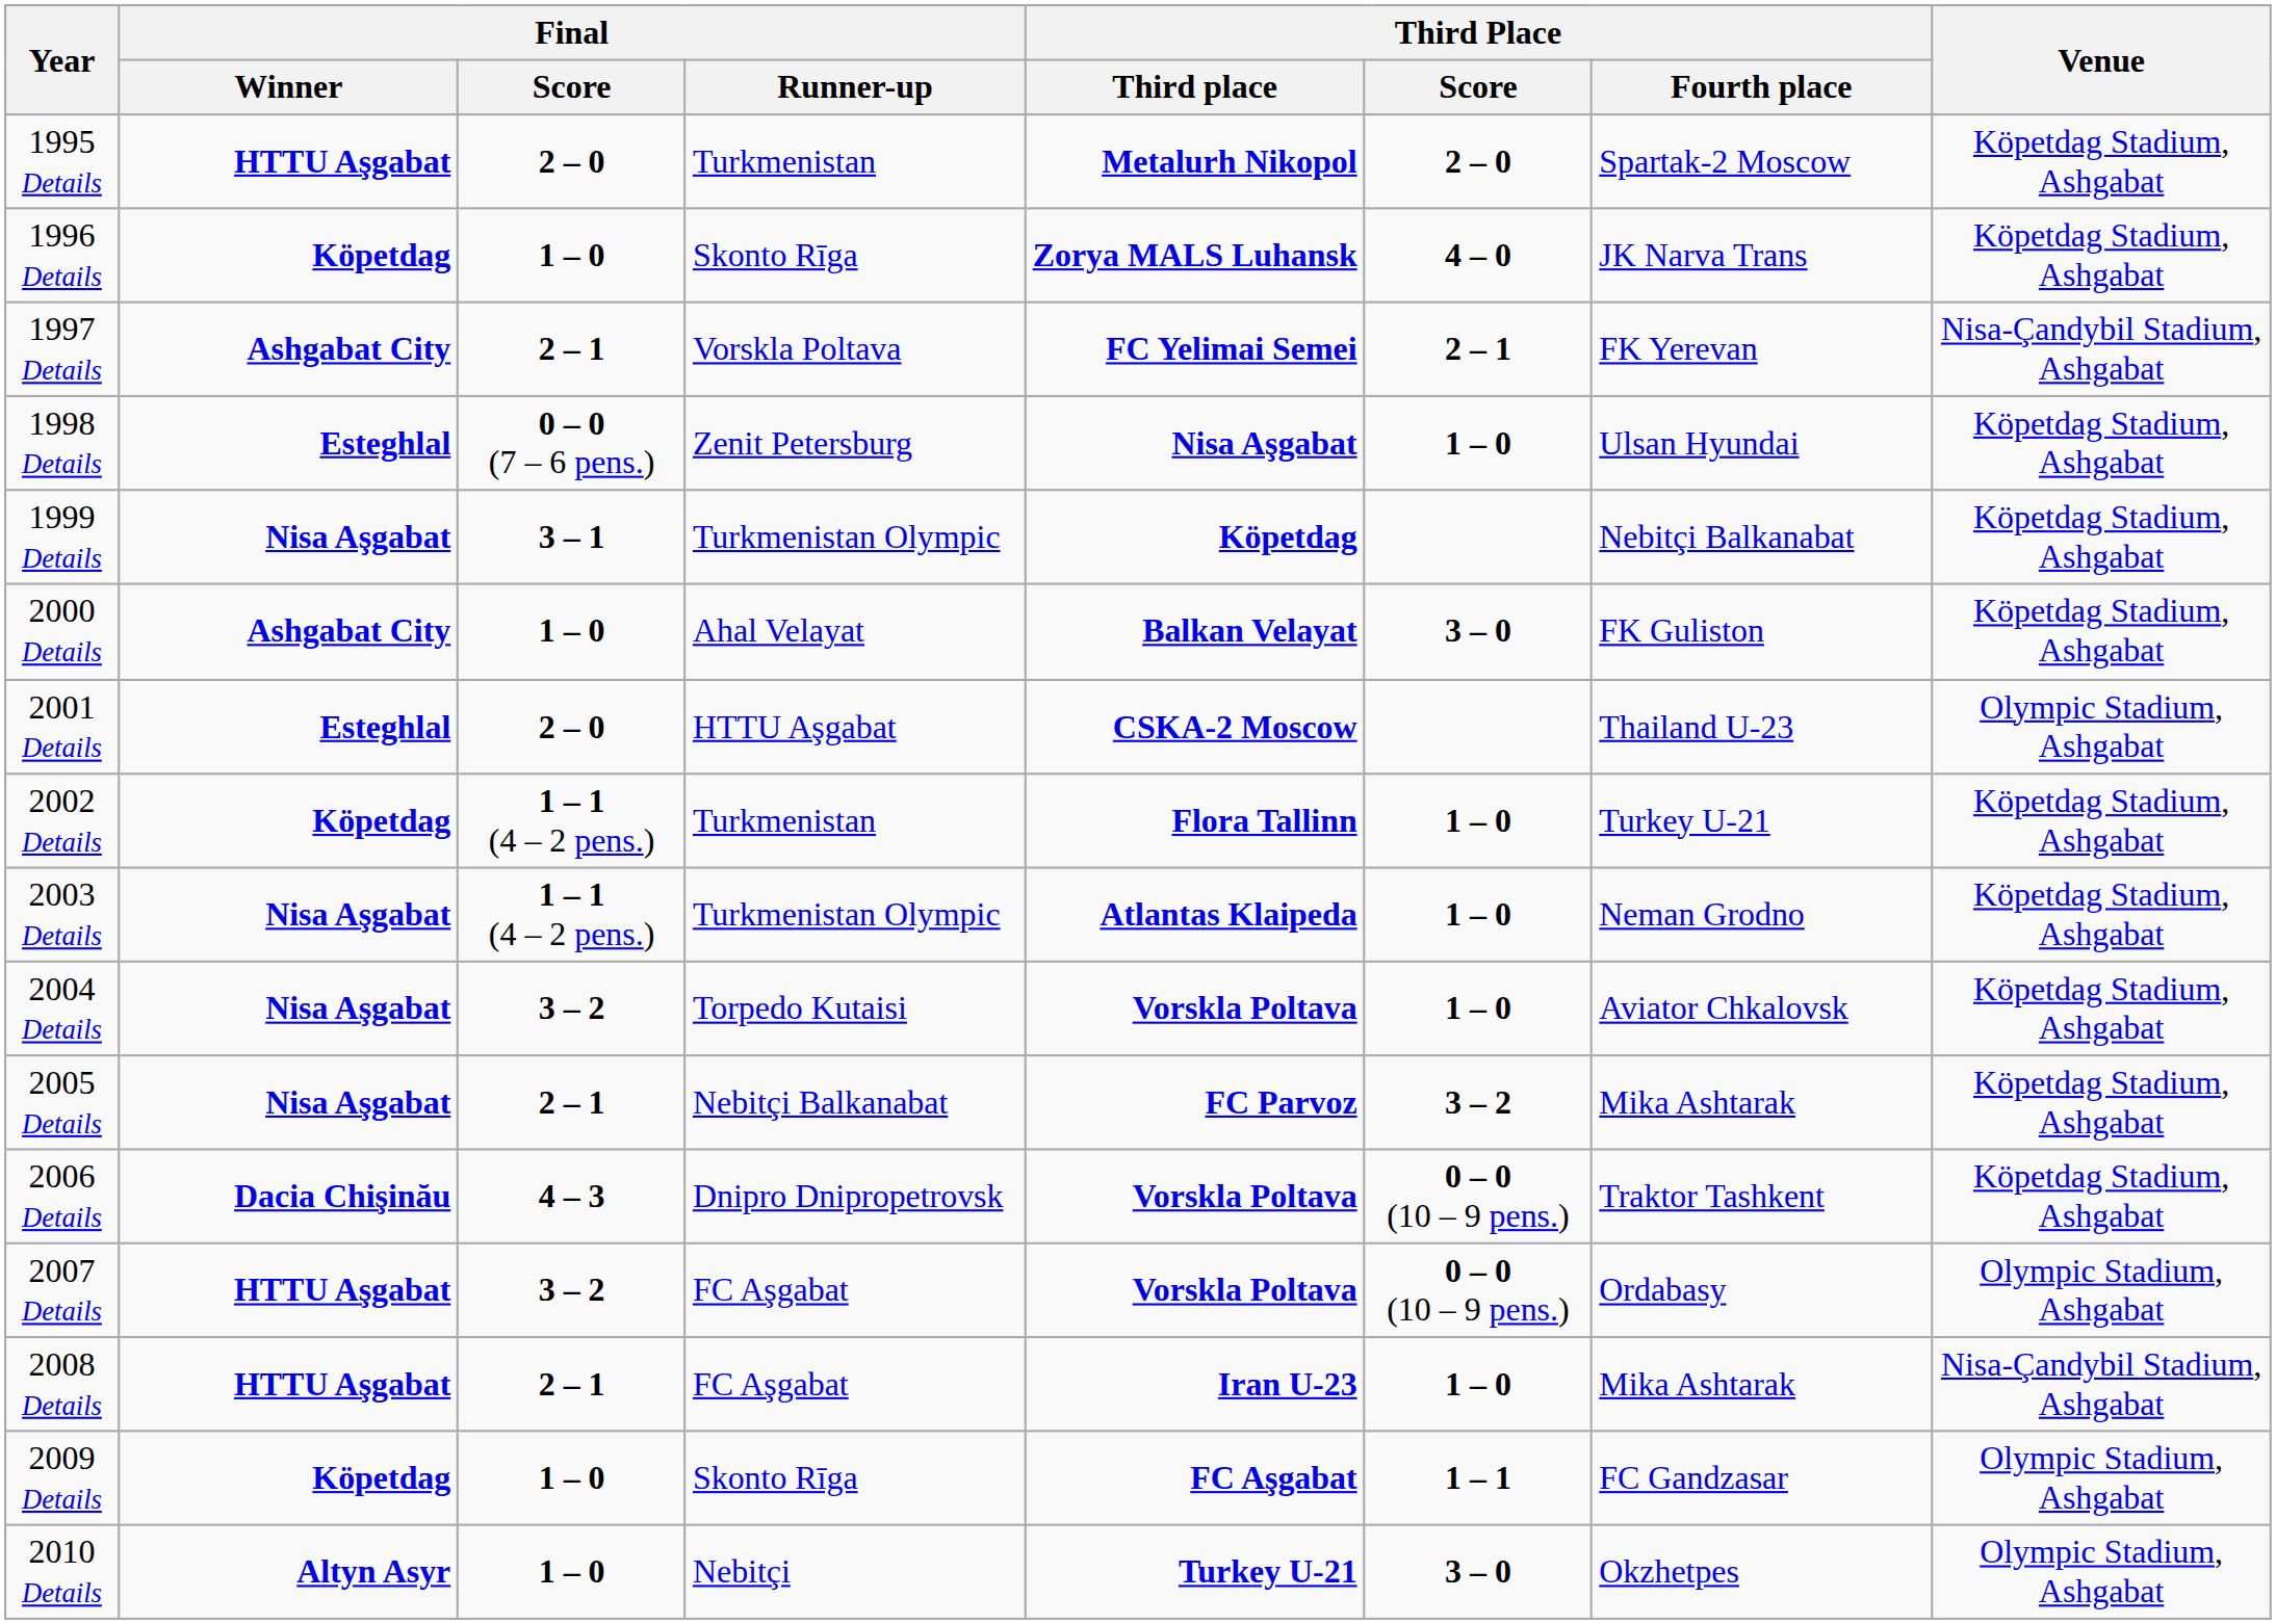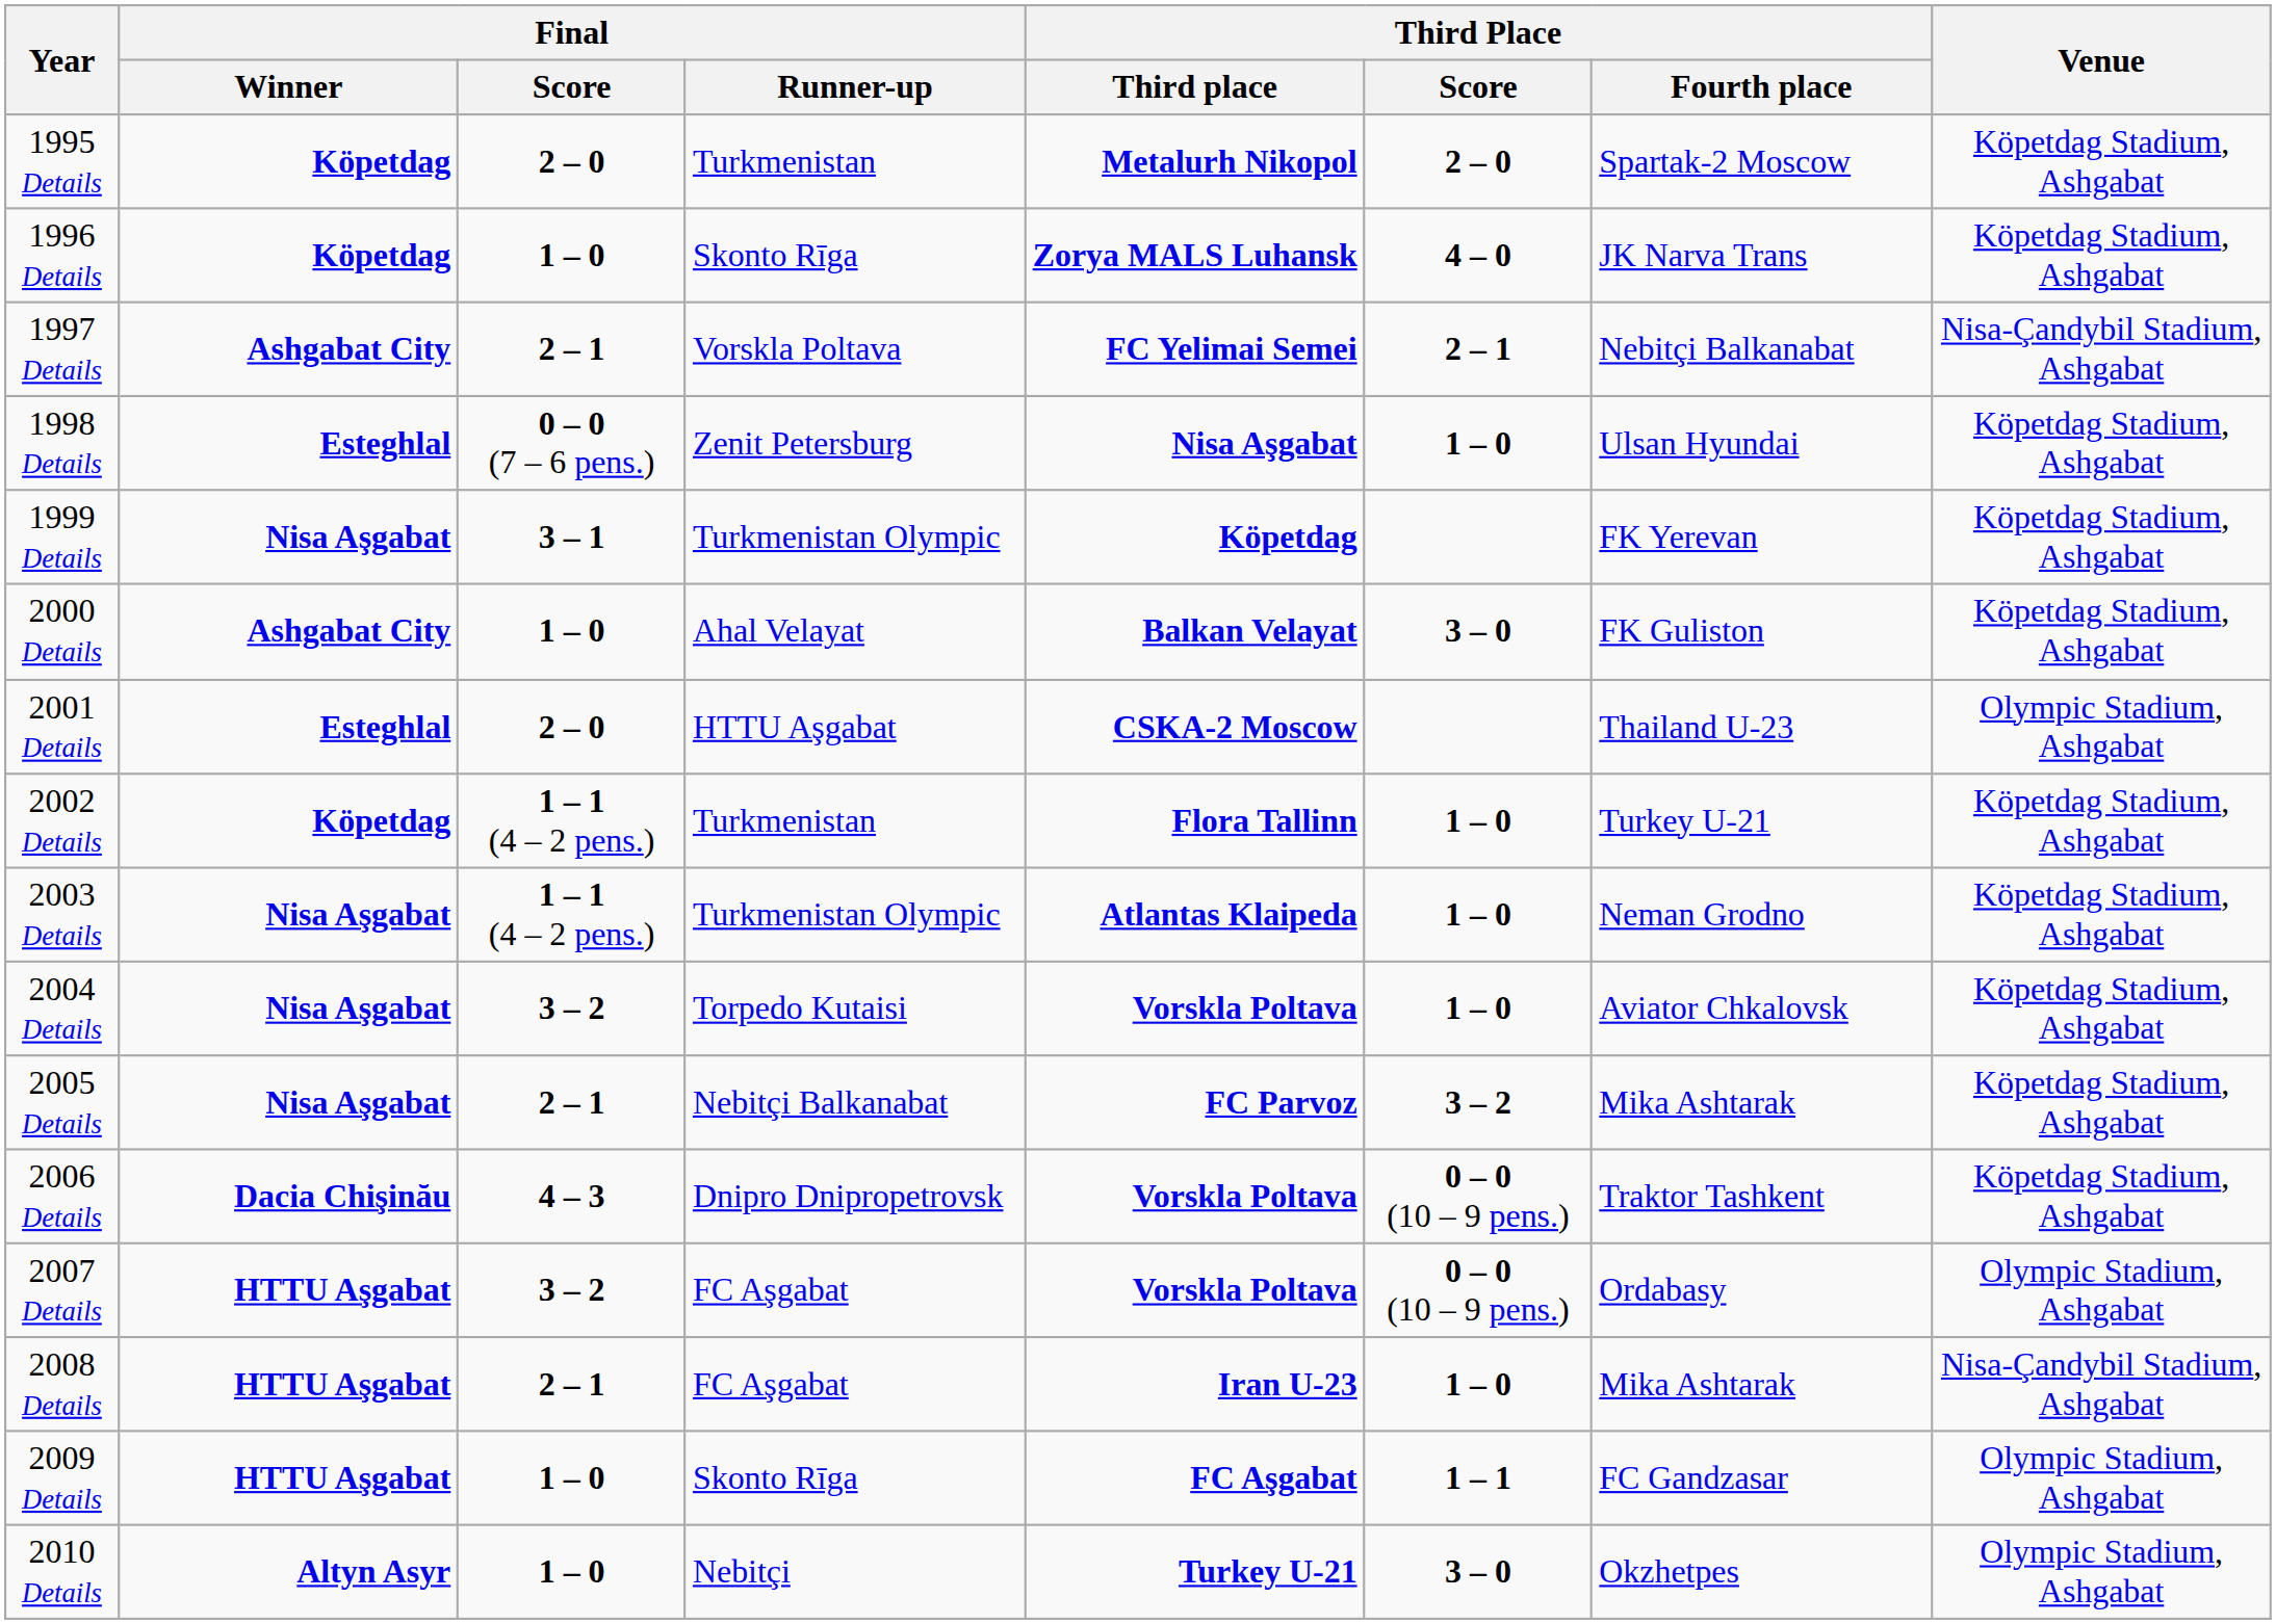 <table class="wikitable" style="text-align: center; font-size:95%;">
 <tr>
 <th rowspan=2 width=5%>Year</th>
 <th colspan=3>Final</th>
 <th colspan=3>Third Place</th>
 <th rowspan=2 width=15%>Venue</th>
 </tr>
 <tr>
 <th width=15%>Winner</th>
 <th width=10%>Score</th>
 <th width=15%>Runner-up</th>
 <th width=15%>Third place</th>
 <th width=10%>Score</th>
 <th width=15%>Fourth place</th>
 </tr>
 <tr>
 <td>1995<br><small><em><a href='#'>Details</a></em></small></td>
-<td align="right"><strong><a href='#'>HTTU Aşgabat</a></strong> </td>
+<td align="right"><strong><a href='#'>Köpetdag</a></strong> </td>
 <td><strong>2 – 0</strong></td>
 <td align="left"> <a href='#'>Turkmenistan</a></td>
 <td align="right"><strong><a href='#'>Metalurh Nikopol</a></strong> </td>
 <td><strong>2 – 0</strong></td>
 <td align="left"> <a href='#'>Spartak-2 Moscow</a></td>
 <td><a href='#'>Köpetdag Stadium</a>,<br><a href='#'>Ashgabat</a></td>
 </tr>
 <tr>
 <td>1996<br><small><em><a href='#'>Details</a></em></small></td>
 <td align="right"><strong><a href='#'>Köpetdag</a></strong> </td>
 <td><strong>1 – 0</strong></td>
 <td align="left"> <a href='#'>Skonto Rīga</a></td>
 <td align="right"><strong><a href='#'>Zorya MALS Luhansk</a></strong> </td>
 <td><strong>4 – 0</strong></td>
 <td align="left"> <a href='#'>JK Narva Trans</a></td>
 <td><a href='#'>Köpetdag Stadium</a>,<br><a href='#'>Ashgabat</a></td>
 </tr>
 <tr>
 <td>1997<br><small><em><a href='#'>Details</a></em></small></td>
 <td align="right"><strong><a href='#'>Ashgabat City</a></strong> </td>
 <td><strong>2 – 1</strong></td>
 <td align="left"> <a href='#'>Vorskla Poltava</a></td>
 <td align="right"><strong><a href='#'>FC Yelimai Semei</a></strong> </td>
 <td><strong>2 – 1</strong></td>
-<td align="left"> <a href='#'>FK Yerevan</a></td>
+<td align="left"> <a href='#'>Nebitçi Balkanabat</a></td>
 <td><a href='#'>Nisa-Çandybil Stadium</a>,<br><a href='#'>Ashgabat</a></td>
 </tr>
 <tr>
 <td>1998<br><small><em><a href='#'>Details</a></em></small></td>
 <td align="right"><strong><a href='#'>Esteghlal</a></strong> </td>
 <td><strong>0 – 0</strong> <br>(7 – 6 <a href='#'>pens.</a>)</td>
 <td align="left"> <a href='#'>Zenit Petersburg</a></td>
 <td align="right"><strong><a href='#'>Nisa Aşgabat</a></strong> </td>
 <td><strong>1 – 0</strong></td>
 <td align="left"> <a href='#'>Ulsan Hyundai</a></td>
 <td><a href='#'>Köpetdag Stadium</a>,<br><a href='#'>Ashgabat</a></td>
 </tr>
 <tr>
 <td>1999<br><small><em><a href='#'>Details</a></em></small></td>
 <td align="right"><strong><a href='#'>Nisa Aşgabat</a></strong> </td>
 <td><strong>3 – 1</strong></td>
 <td align="left"> <a href='#'>Turkmenistan Olympic</a></td>
 <td align="right"><strong><a href='#'>Köpetdag</a></strong> </td>
 <td></td>
-<td align="left"> <a href='#'>Nebitçi Balkanabat</a></td>
+<td align="left"> <a href='#'>FK Yerevan</a></td>
 <td><a href='#'>Köpetdag Stadium</a>,<br><a href='#'>Ashgabat</a></td>
 </tr>
 <tr>
 <td>2000<br><small><em><a href='#'>Details</a></em></small></td>
 <td align="right"><strong><a href='#'>Ashgabat City</a></strong> </td>
 <td><strong>1 – 0</strong></td>
 <td align="left"> <a href='#'>Ahal Velayat</a></td>
 <td align="right"><strong><a href='#'>Balkan Velayat</a></strong> </td>
 <td><strong>3 – 0</strong></td>
 <td align="left"> <a href='#'>FK Guliston</a></td>
 <td><a href='#'>Köpetdag Stadium</a>,<br><a href='#'>Ashgabat</a></td>
 </tr>
 <tr>
 <td>2001<br><small><em><a href='#'>Details</a></em></small></td>
 <td align="right"><strong><a href='#'>Esteghlal</a></strong> </td>
 <td><strong>2 – 0</strong></td>
 <td align="left"> <a href='#'>HTTU Aşgabat</a></td>
 <td align="right"><strong><a href='#'>CSKA-2 Moscow</a></strong> </td>
 <td></td>
 <td align="left"> <a href='#'>Thailand U-23</a></td>
 <td><a href='#'>Olympic Stadium</a>,<br><a href='#'>Ashgabat</a></td>
 </tr>
 <tr>
 <td>2002<br><small><em><a href='#'>Details</a></em></small></td>
 <td align="right"><strong><a href='#'>Köpetdag</a></strong> </td>
 <td><strong>1 – 1</strong> <br>(4 – 2 <a href='#'>pens.</a>)</td>
 <td align="left"> <a href='#'>Turkmenistan</a></td>
 <td align="right"><strong><a href='#'>Flora Tallinn</a></strong> </td>
 <td><strong>1 – 0</strong></td>
 <td align="left"> <a href='#'>Turkey U-21</a></td>
 <td><a href='#'>Köpetdag Stadium</a>,<br><a href='#'>Ashgabat</a></td>
 </tr>
 <tr>
 <td>2003<br><small><em><a href='#'>Details</a></em></small></td>
 <td align="right"><strong><a href='#'>Nisa Aşgabat</a></strong> </td>
 <td><strong>1 – 1</strong> <br>(4 – 2 <a href='#'>pens.</a>)</td>
 <td align="left"> <a href='#'>Turkmenistan Olympic</a></td>
 <td align="right"><strong><a href='#'>Atlantas Klaipeda</a></strong> </td>
 <td><strong>1 – 0</strong></td>
 <td align="left"> <a href='#'>Neman Grodno</a></td>
 <td><a href='#'>Köpetdag Stadium</a>,<br><a href='#'>Ashgabat</a></td>
 </tr>
 <tr>
 <td>2004<br><small><em><a href='#'>Details</a></em></small></td>
 <td align="right"><strong><a href='#'>Nisa Aşgabat</a></strong> </td>
 <td><strong>3 – 2</strong> <br></td>
 <td align="left"> <a href='#'>Torpedo Kutaisi</a></td>
 <td align="right"><strong><a href='#'>Vorskla Poltava</a></strong> </td>
 <td><strong>1 – 0</strong></td>
 <td align="left"> <a href='#'>Aviator Chkalovsk</a></td>
 <td><a href='#'>Köpetdag Stadium</a>,<br><a href='#'>Ashgabat</a></td>
 </tr>
 <tr>
 <td>2005<br><small><em><a href='#'>Details</a></em></small></td>
 <td align="right"><strong><a href='#'>Nisa Aşgabat</a></strong> </td>
 <td><strong>2 – 1</strong> <br></td>
 <td align="left"> <a href='#'>Nebitçi Balkanabat</a></td>
 <td align="right"><strong><a href='#'>FC Parvoz</a></strong> </td>
 <td><strong>3 – 2</strong></td>
 <td align="left"> <a href='#'>Mika Ashtarak</a></td>
 <td><a href='#'>Köpetdag Stadium</a>,<br><a href='#'>Ashgabat</a></td>
 </tr>
 <tr>
 <td>2006<br><small><em><a href='#'>Details</a></em></small></td>
 <td align="right"><strong><a href='#'>Dacia Chişinău</a></strong> </td>
 <td><strong>4 – 3</strong> <br></td>
 <td align="left"> <a href='#'>Dnipro Dnipropetrovsk</a></td>
 <td align="right"><strong><a href='#'>Vorskla Poltava</a></strong> </td>
 <td><strong>0 – 0</strong><br>(10 – 9 <a href='#'>pens.</a>)</td>
 <td align="left"> <a href='#'>Traktor Tashkent</a></td>
 <td><a href='#'>Köpetdag Stadium</a>,<br><a href='#'>Ashgabat</a></td>
 </tr>
 <tr>
 <td>2007<br><small><em><a href='#'>Details</a></em></small></td>
 <td align="right"><strong><a href='#'>HTTU Aşgabat</a></strong> </td>
 <td><strong>3 – 2</strong> <br></td>
 <td align="left"> <a href='#'>FC Aşgabat</a></td>
 <td align="right"><strong><a href='#'>Vorskla Poltava</a></strong> </td>
 <td><strong>0 – 0</strong><br>(10 – 9 <a href='#'>pens.</a>)</td>
 <td align="left"> <a href='#'>Ordabasy</a></td>
 <td><a href='#'>Olympic Stadium</a>,<br><a href='#'>Ashgabat</a></td>
 </tr>
 <tr>
 <td>2008<br><small><em><a href='#'>Details</a></em></small></td>
 <td align="right"><strong><a href='#'>HTTU Aşgabat</a></strong> </td>
 <td><strong>2 – 1</strong> <br></td>
 <td align="left"> <a href='#'>FC Aşgabat</a></td>
 <td align="right"><strong><a href='#'>Iran U-23</a></strong> </td>
 <td><strong>1 – 0</strong></td>
 <td align="left"> <a href='#'>Mika Ashtarak</a></td>
 <td><a href='#'>Nisa-Çandybil Stadium</a>,<br><a href='#'>Ashgabat</a></td>
 </tr>
 <tr>
 <td>2009<br><small><em><a href='#'>Details</a></em></small></td>
-<td align="right"><strong><a href='#'>Köpetdag</a></strong> </td>
+<td align="right"><strong><a href='#'>HTTU Aşgabat</a></strong> </td>
 <td><strong>1 – 0</strong> <br></td>
 <td align="left"> <a href='#'>Skonto Rīga</a></td>
 <td align="right"><strong><a href='#'>FC Aşgabat</a></strong> </td>
 <td><strong>1 – 1</strong><br></td>
 <td align="left"> <a href='#'>FC Gandzasar</a></td>
 <td><a href='#'>Olympic Stadium</a>,<br><a href='#'>Ashgabat</a></td>
 </tr>
 <tr>
 <td>2010<br><small><em><a href='#'>Details</a></em></small></td>
 <td align="right"><strong><a href='#'>Altyn Asyr</a></strong> </td>
 <td><strong>1 – 0</strong> <br></td>
 <td align="left"> <a href='#'>Nebitçi</a></td>
 <td align="right"><strong><a href='#'>Turkey U-21</a></strong> </td>
 <td><strong>3 – 0</strong></td>
 <td align="left"> <a href='#'>Okzhetpes</a></td>
 <td><a href='#'>Olympic Stadium</a>,<br><a href='#'>Ashgabat</a></td>
 </tr>
 </table>
